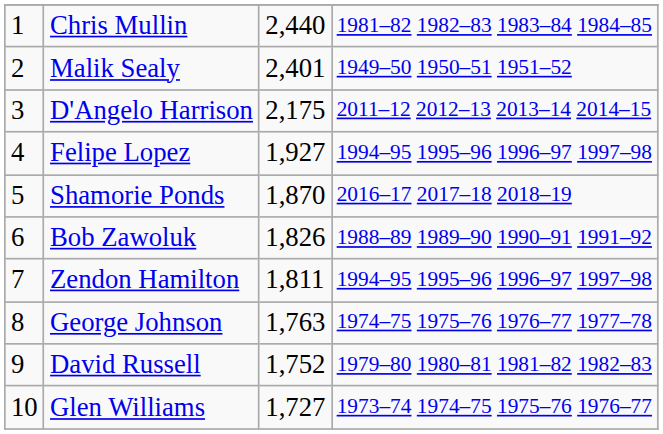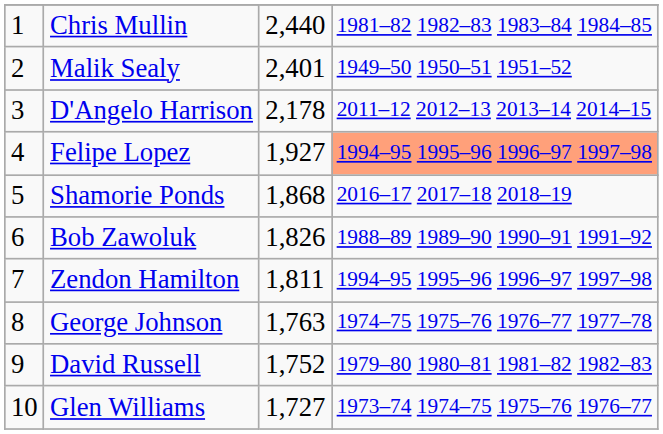 <table class="wikitable">
 <tr>
 </tr>
 <tr>
 <td>1</td>
 <td><a href='#'>Chris Mullin</a></td>
 <td>2,440</td>
 <td style="font-size:80%;"><a href='#'>1981–82</a> <a href='#'>1982–83</a> <a href='#'>1983–84</a> <a href='#'>1984–85</a></td>
 </tr>
 <tr>
 <td>2</td>
 <td><a href='#'>Malik Sealy</a></td>
 <td>2,401</td>
 <td style="font-size:80%;"><a href='#'>1949–50</a> <a href='#'>1950–51</a> <a href='#'>1951–52</a></td>
 </tr>
 <tr>
 <td>3</td>
 <td><a href='#'>D'Angelo Harrison</a></td>
-<td>2,175</td>
+<td>2,178</td>
 <td style="font-size:80%;"><a href='#'>2011–12</a> <a href='#'>2012–13</a> <a href='#'>2013–14</a> <a href='#'>2014–15</a></td>
 </tr>
 <tr>
 <td>4</td>
 <td><a href='#'>Felipe Lopez</a></td>
 <td>1,927</td>
-<td style="font-size:80%;"><a href='#'>1994–95</a> <a href='#'>1995–96</a> <a href='#'>1996–97</a> <a href='#'>1997–98</a></td>
+<td style="background: lightsalmon; font-size:80%;"><a href='#'>1994–95</a> <a href='#'>1995–96</a> <a href='#'>1996–97</a> <a href='#'>1997–98</a></td>
 </tr>
 <tr>
 <td>5</td>
 <td><a href='#'>Shamorie Ponds</a></td>
-<td>1,870</td>
+<td>1,868</td>
 <td style="font-size:80%;"><a href='#'>2016–17</a> <a href='#'>2017–18</a> <a href='#'>2018–19</a></td>
 </tr>
 <tr>
 <td>6</td>
 <td><a href='#'>Bob Zawoluk</a></td>
 <td>1,826</td>
 <td style="font-size:80%;"><a href='#'>1988–89</a> <a href='#'>1989–90</a> <a href='#'>1990–91</a> <a href='#'>1991–92</a></td>
 </tr>
 <tr>
 <td>7</td>
 <td><a href='#'>Zendon Hamilton</a></td>
 <td>1,811</td>
 <td style="font-size:80%;"><a href='#'>1994–95</a> <a href='#'>1995–96</a> <a href='#'>1996–97</a> <a href='#'>1997–98</a></td>
 </tr>
 <tr>
 <td>8</td>
 <td><a href='#'>George Johnson</a></td>
 <td>1,763</td>
 <td style="font-size:80%;"><a href='#'>1974–75</a> <a href='#'>1975–76</a> <a href='#'>1976–77</a> <a href='#'>1977–78</a></td>
 </tr>
 <tr>
 <td>9</td>
 <td><a href='#'>David Russell</a></td>
 <td>1,752</td>
 <td style="font-size:80%;"><a href='#'>1979–80</a> <a href='#'>1980–81</a> <a href='#'>1981–82</a> <a href='#'>1982–83</a></td>
 </tr>
 <tr>
 <td>10</td>
 <td><a href='#'>Glen Williams</a></td>
 <td>1,727</td>
 <td style="font-size:80%;"><a href='#'>1973–74</a> <a href='#'>1974–75</a> <a href='#'>1975–76</a> <a href='#'>1976–77</a></td>
 </tr>
 </table>
